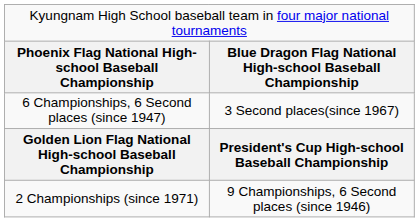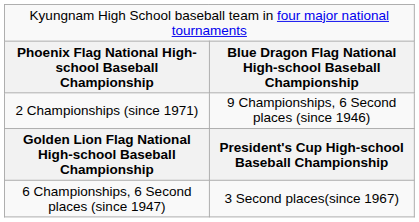 <table class="wikitable" style="font-size:90%; width: 70%; text-align: center;">
 <tr>
 <td colspan="2">Kyungnam High School baseball team in <a href='#'>four major national tournaments</a></td>
 </tr>
 <tr>
 <th width=25%>Phoenix Flag National High-school Baseball Championship</th>
 <th width=25%>Blue Dragon Flag National High-school Baseball Championship</th>
 </tr>
 <tr>
-<td>6 Championships, 6 Second places (since 1947)</td>
-<td>3 Second places(since 1967)</td>
+<td>2 Championships (since 1971)</td>
+<td>9 Championships, 6 Second places (since 1946)</td>
 </tr>
 <tr>
 <th width=25%>Golden Lion Flag National High-school Baseball Championship</th>
 <th width=25%>President's Cup High-school Baseball Championship</th>
 </tr>
 <tr>
-<td>2 Championships (since 1971)</td>
-<td>9 Championships, 6 Second places (since 1946)</td>
+<td>6 Championships, 6 Second places (since 1947)</td>
+<td>3 Second places(since 1967)</td>
 </tr>
 </table>
